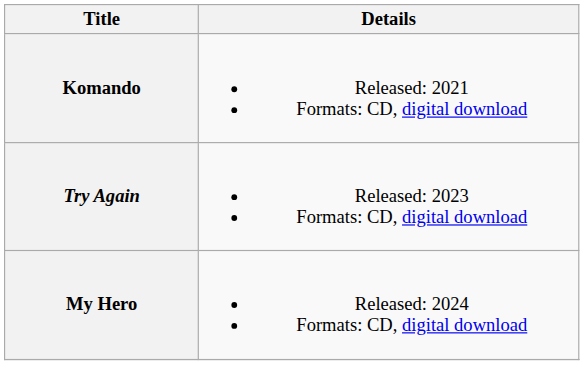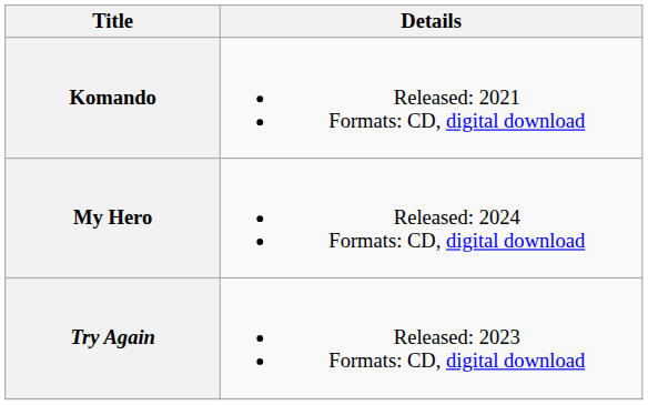 <table class="wikitable sortable plainrowheaders" style="text-align:center">
 <tr>
 <th scope="col" style="width:10em">Title</th>
 <th scope="col" style="width:20em">Details</th>
 </tr>
 <tr>
 <th>Komando</th>
 <td><br><ul><li>Released: 2021</li><li>Formats: CD, <a href='#'>digital download</a></li></ul></td>
 </tr>
 <tr>
+<th>My Hero</th>
+<td><br><ul><li>Released: 2024</li><li>Formats: CD, <a href='#'>digital download</a></li></ul></td>
+</tr>
+<tr>
 <th !scope="row"><em>Try Again</em></th>
 <td><br><ul><li>Released: 2023</li><li>Formats: CD, <a href='#'>digital download</a></li></ul></td>
 </tr>
 <tr>
-<th>My Hero</th>
-<td><br><ul><li>Released: 2024</li><li>Formats: CD, <a href='#'>digital download</a></li></ul></td>
-</tr>
-<tr>
 </tr>
 </table>
